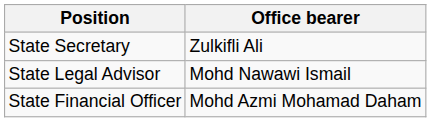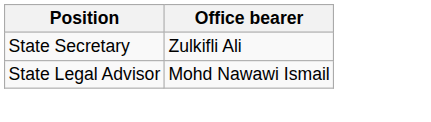 <table class="wikitable">
 <tr>
 <th>Position</th>
 <th>Office bearer</th>
 </tr>
 <tr>
 <td>State Secretary</td>
 <td>Zulkifli Ali</td>
 </tr>
 <tr>
 <td>State Legal Advisor</td>
 <td>Mohd Nawawi Ismail</td>
 </tr>
-<tr>
-<td>State Financial Officer</td>
-<td>Mohd Azmi Mohamad Daham</td>
-</tr>
 </table>
